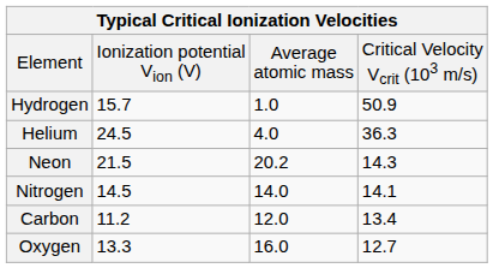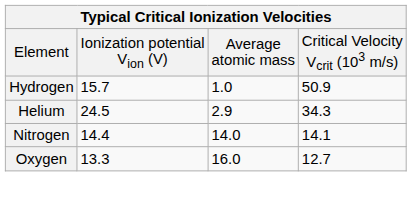 <table class="wikitable" style="float:right; clear:right; margin-left:1em">
 <tr>
 <th colspan=4>Typical Critical Ionization Velocities<br></th>
 </tr>
 <tr>
 <th style="font-weight:normal">Element</th>
 <th style="font-weight:normal">Ionization potential<br>V<sub>ion</sub>  (V)</th>
 <th style="font-weight:normal">Average<br>atomic mass</th>
 <th style="font-weight:normal">Critical Velocity<br>V<sub>crit</sub> (10<sup>3</sup> m/s)</th>
 </tr>
 <tr>
 <th style="font-weight:normal">Hydrogen</th>
 <td>15.7</td>
 <td>1.0</td>
 <td>50.9</td>
 </tr>
 <tr>
 <th style="font-weight:normal">Helium</th>
 <td>24.5</td>
-<td>4.0</td>
-<td>36.3</td>
-</tr>
-<tr>
-<th style="font-weight:normal">Neon</th>
-<td>21.5</td>
-<td>20.2</td>
-<td>14.3</td>
+<td>2.9</td>
+<td>34.3</td>
 </tr>
 <tr>
 <th style="font-weight:normal">Nitrogen</th>
-<td>14.5</td>
+<td>14.4</td>
 <td>14.0</td>
 <td>14.1</td>
-</tr>
-<tr>
-<th style="font-weight:normal">Carbon</th>
-<td>11.2</td>
-<td>12.0</td>
-<td>13.4</td>
 </tr>
 <tr>
 <th style="font-weight:normal">Oxygen</th>
 <td>13.3</td>
 <td>16.0</td>
 <td>12.7</td>
 </tr>
 </table>
